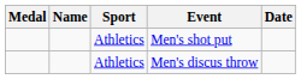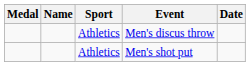 <table class="wikitable sortable" style="font-size: 95%;">
 <tr>
 <th>Medal</th>
 <th>Name</th>
 <th>Sport</th>
 <th>Event</th>
 <th>Date</th>
 </tr>
 <tr>
 <td></td>
 <td></td>
 <td><a href='#'>Athletics</a></td>
-<td><a href='#'>Men's shot put</a></td>
+<td><a href='#'>Men's discus throw</a></td>
 <td></td>
 </tr>
 <tr>
 <td></td>
 <td></td>
 <td><a href='#'>Athletics</a></td>
-<td><a href='#'>Men's discus throw</a></td>
+<td><a href='#'>Men's shot put</a></td>
 <td></td>
 </tr>
 </table>
